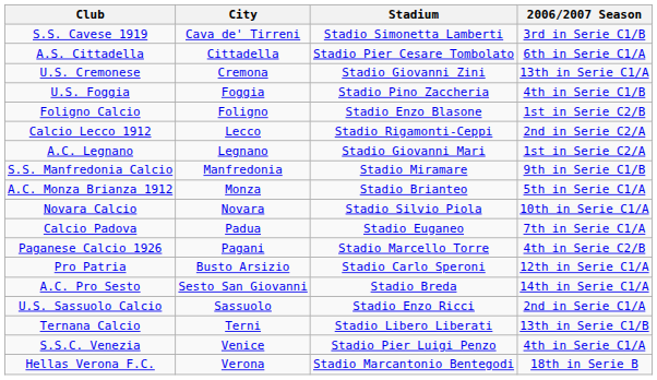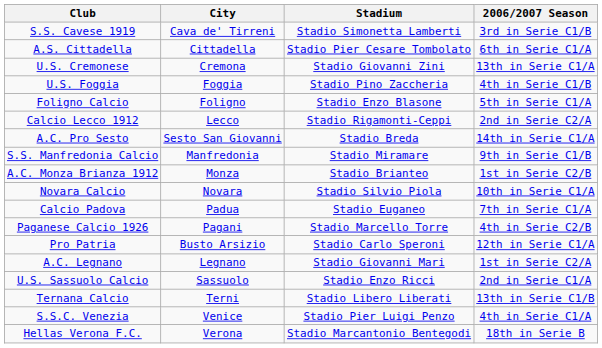 <table class="wikitable" style="text-align: center;">
 <tr>
 <th>Club</th>
 <th>City</th>
 <th>Stadium</th>
 <th>2006/2007 Season</th>
 </tr>
 <tr>
 <td><a href='#'>S.S. Cavese 1919</a></td>
 <td><a href='#'>Cava de' Tirreni</a></td>
 <td><a href='#'>Stadio Simonetta Lamberti</a></td>
 <td><a href='#'>3rd in Serie C1/B</a></td>
 </tr>
 <tr>
 <td><a href='#'>A.S. Cittadella</a></td>
 <td><a href='#'>Cittadella</a></td>
 <td><a href='#'>Stadio Pier Cesare Tombolato</a></td>
 <td><a href='#'>6th in Serie C1/A</a></td>
 </tr>
 <tr>
 <td><a href='#'>U.S. Cremonese</a></td>
 <td><a href='#'>Cremona</a></td>
 <td><a href='#'>Stadio Giovanni Zini</a></td>
 <td><a href='#'>13th in Serie C1/A</a></td>
 </tr>
 <tr>
 <td><a href='#'>U.S. Foggia</a></td>
 <td><a href='#'>Foggia</a></td>
 <td><a href='#'>Stadio Pino Zaccheria</a></td>
 <td><a href='#'>4th in Serie C1/B</a></td>
 </tr>
 <tr>
 <td><a href='#'>Foligno Calcio</a></td>
 <td><a href='#'>Foligno</a></td>
 <td><a href='#'>Stadio Enzo Blasone</a></td>
-<td><a href='#'>1st in Serie C2/B</a></td>
+<td><a href='#'>5th in Serie C1/A</a></td>
 </tr>
 <tr>
 <td><a href='#'>Calcio Lecco 1912</a></td>
 <td><a href='#'>Lecco</a></td>
 <td><a href='#'>Stadio Rigamonti-Ceppi</a></td>
 <td><a href='#'>2nd in Serie C2/A</a></td>
 </tr>
 <tr>
-<td><a href='#'>A.C. Legnano</a></td>
-<td><a href='#'>Legnano</a></td>
-<td><a href='#'>Stadio Giovanni Mari</a></td>
-<td><a href='#'>1st in Serie C2/A</a></td>
+<td><a href='#'>A.C. Pro Sesto</a></td>
+<td><a href='#'>Sesto San Giovanni</a></td>
+<td><a href='#'>Stadio Breda</a></td>
+<td><a href='#'>14th in Serie C1/A</a></td>
 </tr>
 <tr>
 <td><a href='#'>S.S. Manfredonia Calcio</a></td>
 <td><a href='#'>Manfredonia</a></td>
 <td><a href='#'>Stadio Miramare</a></td>
 <td><a href='#'>9th in Serie C1/B</a></td>
 </tr>
 <tr>
 <td><a href='#'>A.C. Monza Brianza 1912</a></td>
 <td><a href='#'>Monza</a></td>
 <td><a href='#'>Stadio Brianteo</a></td>
-<td><a href='#'>5th in Serie C1/A</a></td>
+<td><a href='#'>1st in Serie C2/B</a></td>
 </tr>
 <tr>
 <td><a href='#'>Novara Calcio</a></td>
 <td><a href='#'>Novara</a></td>
 <td><a href='#'>Stadio Silvio Piola</a></td>
 <td><a href='#'>10th in Serie C1/A</a></td>
 </tr>
 <tr>
 <td><a href='#'>Calcio Padova</a></td>
 <td><a href='#'>Padua</a></td>
 <td><a href='#'>Stadio Euganeo</a></td>
 <td><a href='#'>7th in Serie C1/A</a></td>
 </tr>
 <tr>
 <td><a href='#'>Paganese Calcio 1926</a></td>
 <td><a href='#'>Pagani</a></td>
 <td><a href='#'>Stadio Marcello Torre</a></td>
 <td><a href='#'>4th in Serie C2/B</a></td>
 </tr>
 <tr>
 <td><a href='#'>Pro Patria</a></td>
 <td><a href='#'>Busto Arsizio</a></td>
 <td><a href='#'>Stadio Carlo Speroni</a></td>
 <td><a href='#'>12th in Serie C1/A</a></td>
 </tr>
 <tr>
-<td><a href='#'>A.C. Pro Sesto</a></td>
-<td><a href='#'>Sesto San Giovanni</a></td>
-<td><a href='#'>Stadio Breda</a></td>
-<td><a href='#'>14th in Serie C1/A</a></td>
+<td><a href='#'>A.C. Legnano</a></td>
+<td><a href='#'>Legnano</a></td>
+<td><a href='#'>Stadio Giovanni Mari</a></td>
+<td><a href='#'>1st in Serie C2/A</a></td>
 </tr>
 <tr>
 <td><a href='#'>U.S. Sassuolo Calcio</a></td>
 <td><a href='#'>Sassuolo</a></td>
 <td><a href='#'>Stadio Enzo Ricci</a></td>
 <td><a href='#'>2nd in Serie C1/A</a></td>
 </tr>
 <tr>
 <td><a href='#'>Ternana Calcio</a></td>
 <td><a href='#'>Terni</a></td>
 <td><a href='#'>Stadio Libero Liberati</a></td>
 <td><a href='#'>13th in Serie C1/B</a></td>
 </tr>
 <tr>
 <td><a href='#'>S.S.C. Venezia</a></td>
 <td><a href='#'>Venice</a></td>
 <td><a href='#'>Stadio Pier Luigi Penzo</a></td>
 <td><a href='#'>4th in Serie C1/A</a></td>
 </tr>
 <tr>
 <td><a href='#'>Hellas Verona F.C.</a></td>
 <td><a href='#'>Verona</a></td>
 <td><a href='#'>Stadio Marcantonio Bentegodi</a></td>
 <td><a href='#'>18th in Serie B</a></td>
 </tr>
 </table>
